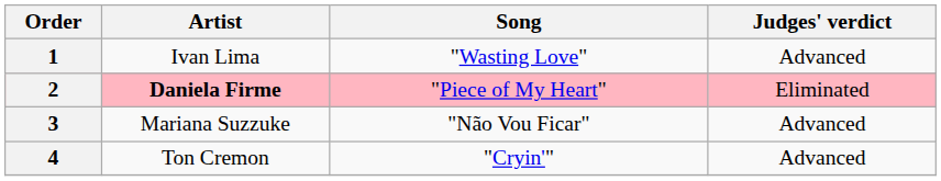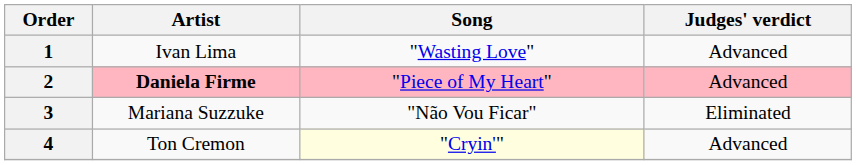 <table class="wikitable" style="text-align:center; width:55%;">
 <tr>
 <th scope="col" width="05%">Order</th>
 <th scope="col" width="15%">Artist</th>
 <th scope="col" width="25%">Song</th>
 <th scope="col" width="15%">Judges' verdict</th>
 </tr>
 <tr>
 <th>1</th>
 <td>Ivan Lima</td>
 <td>"<a href='#'>Wasting Love</a>"</td>
 <td>Advanced</td>
 </tr>
 <tr bgcolor=FFB6C1>
 <th>2</th>
 <td><strong>Daniela Firme</strong></td>
 <td>"<a href='#'>Piece of My Heart</a>"</td>
-<td>Eliminated</td>
+<td>Advanced</td>
 </tr>
 <tr>
 <th>3</th>
 <td>Mariana Suzzuke</td>
 <td>"Não Vou Ficar"</td>
-<td>Advanced</td>
+<td>Eliminated</td>
 </tr>
 <tr>
 <th>4</th>
 <td>Ton Cremon</td>
-<td>"<a href='#'>Cryin'</a>"</td>
+<td style="background: lightyellow;">"<a href='#'>Cryin'</a>"</td>
 <td>Advanced</td>
 </tr>
 <tr>
 </tr>
 </table>
